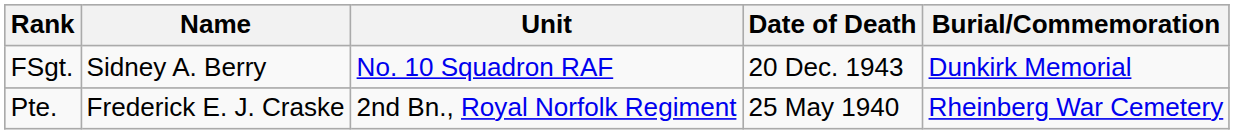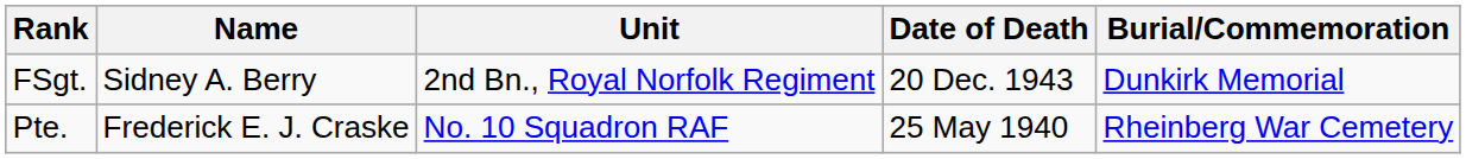 <table class="wikitable">
 <tr>
 <th>Rank</th>
 <th>Name</th>
 <th>Unit</th>
 <th>Date of Death</th>
 <th>Burial/Commemoration</th>
 </tr>
 <tr>
 <td>FSgt.</td>
 <td>Sidney A. Berry</td>
-<td><a href='#'>No. 10 Squadron RAF</a></td>
+<td>2nd Bn., <a href='#'>Royal Norfolk Regiment</a></td>
 <td>20 Dec. 1943</td>
 <td><a href='#'>Dunkirk Memorial</a></td>
 </tr>
 <tr>
 <td>Pte.</td>
 <td>Frederick E. J. Craske</td>
-<td>2nd Bn., <a href='#'>Royal Norfolk Regiment</a></td>
+<td><a href='#'>No. 10 Squadron RAF</a></td>
 <td>25 May 1940</td>
 <td><a href='#'>Rheinberg War Cemetery</a></td>
 </tr>
 </table>
